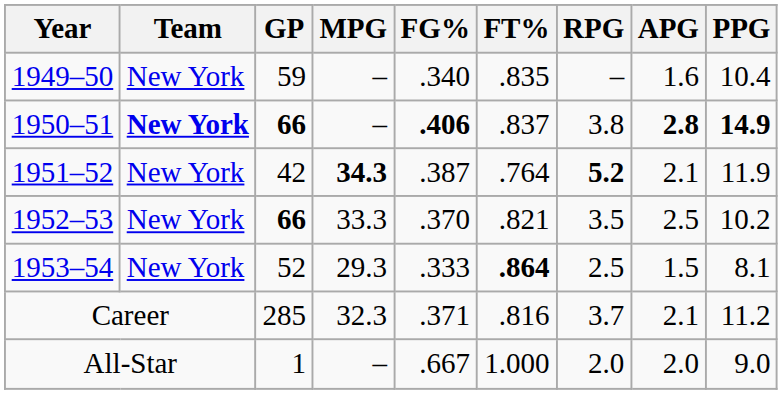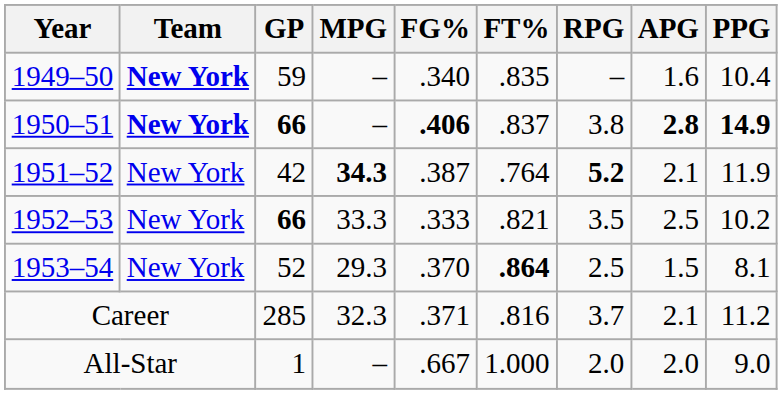 <table class="wikitable sortable" style="font-size:95%; text-align:right;">
 <tr>
 <th>Year</th>
 <th>Team</th>
 <th>GP</th>
 <th>MPG</th>
 <th>FG%</th>
 <th>FT%</th>
 <th>RPG</th>
 <th>APG</th>
 <th>PPG</th>
 </tr>
 <tr>
 <td style="text-align:left;"><a href='#'>1949–50</a></td>
-<td style="text-align:left;"><a href='#'>New York</a></td>
+<td style="text-align:left;"><strong><a href='#'>New York</a></strong></td>
 <td>59</td>
 <td>–</td>
 <td>.340</td>
 <td>.835</td>
 <td>–</td>
 <td>1.6</td>
 <td>10.4</td>
 </tr>
 <tr>
 <td style="text-align:left;"><a href='#'>1950–51</a></td>
 <td style="text-align:left;"><strong><a href='#'>New York</a></strong></td>
 <td><strong>66</strong></td>
 <td>–</td>
 <td><strong>.406</strong></td>
 <td>.837</td>
 <td>3.8</td>
 <td><strong>2.8</strong></td>
 <td><strong>14.9</strong></td>
 </tr>
 <tr>
 <td style="text-align:left;"><a href='#'>1951–52</a></td>
 <td style="text-align:left;"><a href='#'>New York</a></td>
 <td>42</td>
 <td><strong>34.3</strong></td>
 <td>.387</td>
 <td>.764</td>
 <td><strong>5.2</strong></td>
 <td>2.1</td>
 <td>11.9</td>
 </tr>
 <tr>
 <td style="text-align:left;"><a href='#'>1952–53</a></td>
 <td style="text-align:left;"><a href='#'>New York</a></td>
 <td><strong>66</strong></td>
 <td>33.3</td>
-<td>.370</td>
+<td>.333</td>
 <td>.821</td>
 <td>3.5</td>
 <td>2.5</td>
 <td>10.2</td>
 </tr>
 <tr>
 <td style="text-align:left;"><a href='#'>1953–54</a></td>
 <td style="text-align:left;"><a href='#'>New York</a></td>
 <td>52</td>
 <td>29.3</td>
-<td>.333</td>
+<td>.370</td>
 <td><strong>.864</strong></td>
 <td>2.5</td>
 <td>1.5</td>
 <td>8.1</td>
 </tr>
 <tr class="sortbottom">
 <td colspan="2" style="text-align:center;">Career</td>
 <td>285</td>
 <td>32.3</td>
 <td>.371</td>
 <td>.816</td>
 <td>3.7</td>
 <td>2.1</td>
 <td>11.2</td>
 </tr>
 <tr class="sortbottom">
 <td colspan="2" style="text-align:center;">All-Star</td>
 <td>1</td>
 <td>–</td>
 <td>.667</td>
 <td>1.000</td>
 <td>2.0</td>
 <td>2.0</td>
 <td>9.0</td>
 </tr>
 </table>
